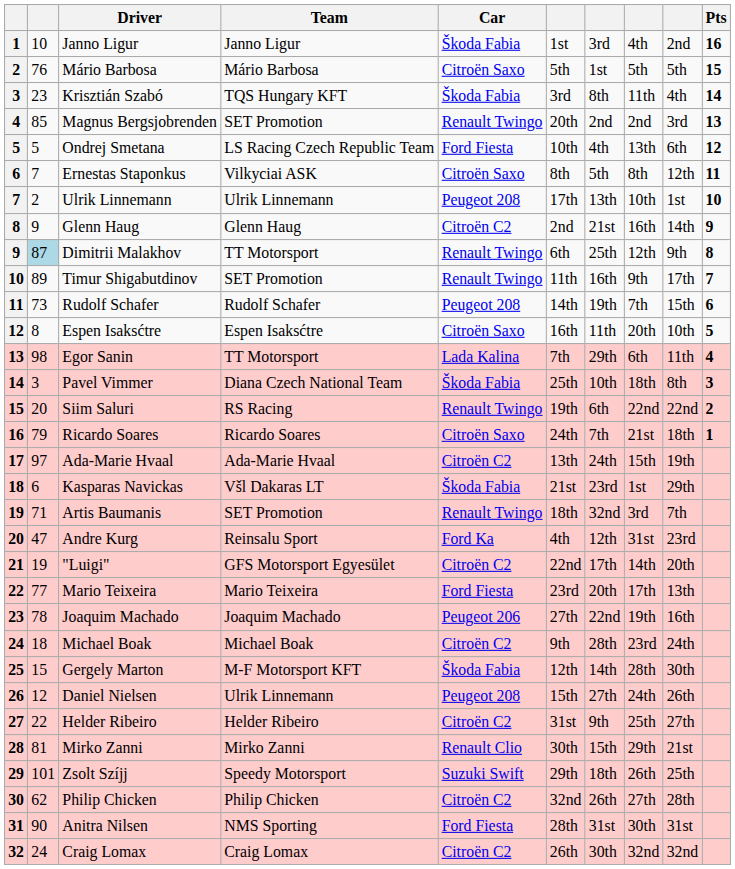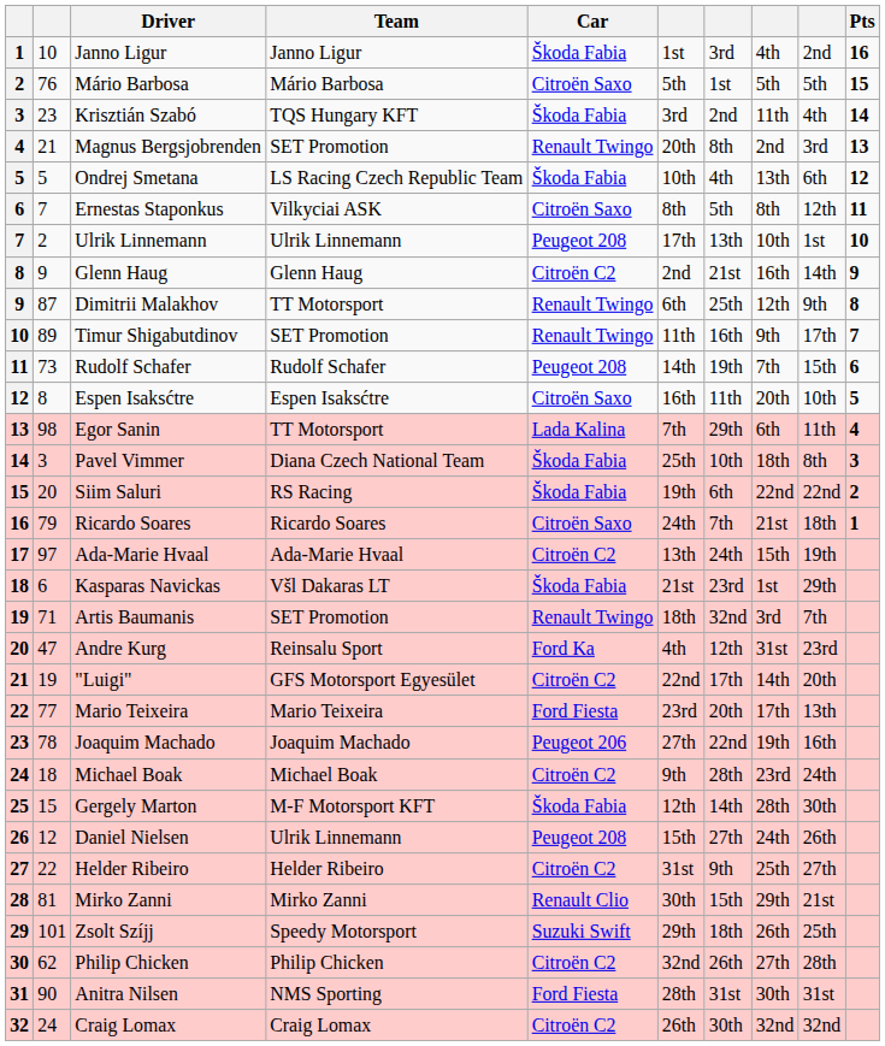 <table class=wikitable style="font-size:95%">
 <tr>
 <th></th>
 <th></th>
 <th>Driver</th>
 <th>Team</th>
 <th>Car</th>
 <th></th>
 <th></th>
 <th></th>
 <th></th>
 <th>Pts</th>
 </tr>
 <tr>
 <th>1</th>
 <td>10</td>
 <td> Janno Ligur</td>
 <td>Janno Ligur</td>
 <td><a href='#'>Škoda Fabia</a></td>
 <td>1st</td>
 <td>3rd</td>
 <td>4th</td>
 <td>2nd</td>
 <td><strong>16</strong></td>
 </tr>
 <tr>
 <th>2</th>
 <td>76</td>
 <td> Mário Barbosa</td>
 <td>Mário Barbosa</td>
 <td><a href='#'>Citroën Saxo</a></td>
 <td>5th</td>
 <td>1st</td>
 <td>5th</td>
 <td>5th</td>
 <td><strong>15</strong></td>
 </tr>
 <tr>
 <th>3</th>
 <td>23</td>
 <td> Krisztián Szabó</td>
 <td>TQS Hungary KFT</td>
 <td><a href='#'>Škoda Fabia</a></td>
 <td>3rd</td>
-<td>8th</td>
+<td>2nd</td>
 <td>11th</td>
 <td>4th</td>
 <td><strong>14</strong></td>
 </tr>
 <tr>
 <th>4</th>
-<td>85</td>
+<td>21</td>
 <td> Magnus Bergsjobrenden</td>
 <td>SET Promotion</td>
 <td><a href='#'>Renault Twingo</a></td>
 <td>20th</td>
-<td>2nd</td>
+<td>8th</td>
 <td>2nd</td>
 <td>3rd</td>
 <td><strong>13</strong></td>
 </tr>
 <tr>
 <th>5</th>
 <td>5</td>
 <td> Ondrej Smetana</td>
 <td>LS Racing Czech Republic Team</td>
-<td><a href='#'>Ford Fiesta</a></td>
+<td><a href='#'>Škoda Fabia</a></td>
 <td>10th</td>
 <td>4th</td>
 <td>13th</td>
 <td>6th</td>
 <td><strong>12</strong></td>
 </tr>
 <tr>
 <th>6</th>
 <td>7</td>
 <td> Ernestas Staponkus</td>
 <td>Vilkyciai ASK</td>
 <td><a href='#'>Citroën Saxo</a></td>
 <td>8th</td>
 <td>5th</td>
 <td>8th</td>
 <td>12th</td>
 <td><strong>11</strong></td>
 </tr>
 <tr>
 <th>7</th>
 <td>2</td>
 <td> Ulrik Linnemann</td>
 <td>Ulrik Linnemann</td>
 <td><a href='#'>Peugeot 208</a></td>
 <td>17th</td>
 <td>13th</td>
 <td>10th</td>
 <td>1st</td>
 <td><strong>10</strong></td>
 </tr>
 <tr>
 <th>8</th>
 <td>9</td>
 <td> Glenn Haug</td>
 <td>Glenn Haug</td>
 <td><a href='#'>Citroën C2</a></td>
 <td>2nd</td>
 <td>21st</td>
 <td>16th</td>
 <td>14th</td>
 <td><strong>9</strong></td>
 </tr>
 <tr>
 <th>9</th>
-<td style="background: lightblue;">87</td>
+<td>87</td>
 <td> Dimitrii Malakhov</td>
 <td>TT Motorsport</td>
 <td><a href='#'>Renault Twingo</a></td>
 <td>6th</td>
 <td>25th</td>
 <td>12th</td>
 <td>9th</td>
 <td><strong>8</strong></td>
 </tr>
 <tr>
 <th>10</th>
 <td>89</td>
 <td> Timur Shigabutdinov</td>
 <td>SET Promotion</td>
 <td><a href='#'>Renault Twingo</a></td>
 <td>11th</td>
 <td>16th</td>
 <td>9th</td>
 <td>17th</td>
 <td><strong>7</strong></td>
 </tr>
 <tr>
 <th>11</th>
 <td>73</td>
 <td> Rudolf Schafer</td>
 <td>Rudolf Schafer</td>
 <td><a href='#'>Peugeot 208</a></td>
 <td>14th</td>
 <td>19th</td>
 <td>7th</td>
 <td>15th</td>
 <td><strong>6</strong></td>
 </tr>
 <tr>
 <th>12</th>
 <td>8</td>
 <td> Espen Isaksćtre</td>
 <td>Espen Isaksćtre</td>
 <td><a href='#'>Citroën Saxo</a></td>
 <td>16th</td>
 <td>11th</td>
 <td>20th</td>
 <td>10th</td>
 <td><strong>5</strong></td>
 </tr>
 <tr>
 <th style="background:#ffcccc;">13</th>
 <td style="background:#ffcccc;">98</td>
 <td style="background:#ffcccc;"> Egor Sanin</td>
 <td style="background:#ffcccc;">TT Motorsport</td>
 <td style="background:#ffcccc;"><a href='#'>Lada Kalina</a></td>
 <td style="background:#ffcccc;">7th</td>
 <td style="background:#ffcccc;">29th</td>
 <td style="background:#ffcccc;">6th</td>
 <td style="background:#ffcccc;">11th</td>
 <td style="background:#ffcccc;"><strong>4</strong></td>
 </tr>
 <tr>
 <th style="background:#ffcccc;">14</th>
 <td style="background:#ffcccc;">3</td>
 <td style="background:#ffcccc;"> Pavel Vimmer</td>
 <td style="background:#ffcccc;">Diana Czech National Team</td>
 <td style="background:#ffcccc;"><a href='#'>Škoda Fabia</a></td>
 <td style="background:#ffcccc;">25th</td>
 <td style="background:#ffcccc;">10th</td>
 <td style="background:#ffcccc;">18th</td>
 <td style="background:#ffcccc;">8th</td>
 <td style="background:#ffcccc;"><strong>3</strong></td>
 </tr>
 <tr>
 <th style="background:#ffcccc;">15</th>
 <td style="background:#ffcccc;">20</td>
 <td style="background:#ffcccc;"> Siim Saluri</td>
 <td style="background:#ffcccc;">RS Racing</td>
-<td style="background:#ffcccc;"><a href='#'>Renault Twingo</a></td>
+<td style="background:#ffcccc;"><a href='#'>Škoda Fabia</a></td>
 <td style="background:#ffcccc;">19th</td>
 <td style="background:#ffcccc;">6th</td>
 <td style="background:#ffcccc;">22nd</td>
 <td style="background:#ffcccc;">22nd</td>
 <td style="background:#ffcccc;"><strong>2</strong></td>
 </tr>
 <tr>
 <th style="background:#ffcccc;">16</th>
 <td style="background:#ffcccc;">79</td>
 <td style="background:#ffcccc;"> Ricardo Soares</td>
 <td style="background:#ffcccc;">Ricardo Soares</td>
 <td style="background:#ffcccc;"><a href='#'>Citroën Saxo</a></td>
 <td style="background:#ffcccc;">24th</td>
 <td style="background:#ffcccc;">7th</td>
 <td style="background:#ffcccc;">21st</td>
 <td style="background:#ffcccc;">18th</td>
 <td style="background:#ffcccc;"><strong>1</strong></td>
 </tr>
 <tr>
 <th style="background:#ffcccc;">17</th>
 <td style="background:#ffcccc;">97</td>
 <td style="background:#ffcccc;"> Ada-Marie Hvaal</td>
 <td style="background:#ffcccc;">Ada-Marie Hvaal</td>
 <td style="background:#ffcccc;"><a href='#'>Citroën C2</a></td>
 <td style="background:#ffcccc;">13th</td>
 <td style="background:#ffcccc;">24th</td>
 <td style="background:#ffcccc;">15th</td>
 <td style="background:#ffcccc;">19th</td>
 <td style="background:#ffcccc;"></td>
 </tr>
 <tr>
 <th style="background:#ffcccc;">18</th>
 <td style="background:#ffcccc;">6</td>
 <td style="background:#ffcccc;"> Kasparas Navickas</td>
 <td style="background:#ffcccc;">Všl Dakaras LT</td>
 <td style="background:#ffcccc;"><a href='#'>Škoda Fabia</a></td>
 <td style="background:#ffcccc;">21st</td>
 <td style="background:#ffcccc;">23rd</td>
 <td style="background:#ffcccc;">1st</td>
 <td style="background:#ffcccc;">29th</td>
 <td style="background:#ffcccc;"></td>
 </tr>
 <tr>
 <th style="background:#ffcccc;">19</th>
 <td style="background:#ffcccc;">71</td>
 <td style="background:#ffcccc;"> Artis Baumanis</td>
 <td style="background:#ffcccc;">SET Promotion</td>
 <td style="background:#ffcccc;"><a href='#'>Renault Twingo</a></td>
 <td style="background:#ffcccc;">18th</td>
 <td style="background:#ffcccc;">32nd</td>
 <td style="background:#ffcccc;">3rd</td>
 <td style="background:#ffcccc;">7th</td>
 <td style="background:#ffcccc;"></td>
 </tr>
 <tr>
 <th style="background:#ffcccc;">20</th>
 <td style="background:#ffcccc;">47</td>
 <td style="background:#ffcccc;"> Andre Kurg</td>
 <td style="background:#ffcccc;">Reinsalu Sport</td>
 <td style="background:#ffcccc;"><a href='#'>Ford Ka</a></td>
 <td style="background:#ffcccc;">4th</td>
 <td style="background:#ffcccc;">12th</td>
 <td style="background:#ffcccc;">31st</td>
 <td style="background:#ffcccc;">23rd</td>
 <td style="background:#ffcccc;"></td>
 </tr>
 <tr>
 <th style="background:#ffcccc;">21</th>
 <td style="background:#ffcccc;">19</td>
 <td style="background:#ffcccc;"> "Luigi"</td>
 <td style="background:#ffcccc;">GFS Motorsport Egyesület</td>
 <td style="background:#ffcccc;"><a href='#'>Citroën C2</a></td>
 <td style="background:#ffcccc;">22nd</td>
 <td style="background:#ffcccc;">17th</td>
 <td style="background:#ffcccc;">14th</td>
 <td style="background:#ffcccc;">20th</td>
 <td style="background:#ffcccc;"></td>
 </tr>
 <tr>
 <th style="background:#ffcccc;">22</th>
 <td style="background:#ffcccc;">77</td>
 <td style="background:#ffcccc;"> Mario Teixeira</td>
 <td style="background:#ffcccc;">Mario Teixeira</td>
 <td style="background:#ffcccc;"><a href='#'>Ford Fiesta</a></td>
 <td style="background:#ffcccc;">23rd</td>
 <td style="background:#ffcccc;">20th</td>
 <td style="background:#ffcccc;">17th</td>
 <td style="background:#ffcccc;">13th</td>
 <td style="background:#ffcccc;"></td>
 </tr>
 <tr>
 <th style="background:#ffcccc;">23</th>
 <td style="background:#ffcccc;">78</td>
 <td style="background:#ffcccc;"> Joaquim Machado</td>
 <td style="background:#ffcccc;">Joaquim Machado</td>
 <td style="background:#ffcccc;"><a href='#'>Peugeot 206</a></td>
 <td style="background:#ffcccc;">27th</td>
 <td style="background:#ffcccc;">22nd</td>
 <td style="background:#ffcccc;">19th</td>
 <td style="background:#ffcccc;">16th</td>
 <td style="background:#ffcccc;"></td>
 </tr>
 <tr>
 <th style="background:#ffcccc;">24</th>
 <td style="background:#ffcccc;">18</td>
 <td style="background:#ffcccc;"> Michael Boak</td>
 <td style="background:#ffcccc;">Michael Boak</td>
 <td style="background:#ffcccc;"><a href='#'>Citroën C2</a></td>
 <td style="background:#ffcccc;">9th</td>
 <td style="background:#ffcccc;">28th</td>
 <td style="background:#ffcccc;">23rd</td>
 <td style="background:#ffcccc;">24th</td>
 <td style="background:#ffcccc;"></td>
 </tr>
 <tr>
 <th style="background:#ffcccc;">25</th>
 <td style="background:#ffcccc;">15</td>
 <td style="background:#ffcccc;"> Gergely Marton</td>
 <td style="background:#ffcccc;">M-F Motorsport KFT</td>
 <td style="background:#ffcccc;"><a href='#'>Škoda Fabia</a></td>
 <td style="background:#ffcccc;">12th</td>
 <td style="background:#ffcccc;">14th</td>
 <td style="background:#ffcccc;">28th</td>
 <td style="background:#ffcccc;">30th</td>
 <td style="background:#ffcccc;"></td>
 </tr>
 <tr>
 <th style="background:#ffcccc;">26</th>
 <td style="background:#ffcccc;">12</td>
 <td style="background:#ffcccc;"> Daniel Nielsen</td>
 <td style="background:#ffcccc;">Ulrik Linnemann</td>
 <td style="background:#ffcccc;"><a href='#'>Peugeot 208</a></td>
 <td style="background:#ffcccc;">15th</td>
 <td style="background:#ffcccc;">27th</td>
 <td style="background:#ffcccc;">24th</td>
 <td style="background:#ffcccc;">26th</td>
 <td style="background:#ffcccc;"></td>
 </tr>
 <tr>
 <th style="background:#ffcccc;">27</th>
 <td style="background:#ffcccc;">22</td>
 <td style="background:#ffcccc;"> Helder Ribeiro</td>
 <td style="background:#ffcccc;">Helder Ribeiro</td>
 <td style="background:#ffcccc;"><a href='#'>Citroën C2</a></td>
 <td style="background:#ffcccc;">31st</td>
 <td style="background:#ffcccc;">9th</td>
 <td style="background:#ffcccc;">25th</td>
 <td style="background:#ffcccc;">27th</td>
 <td style="background:#ffcccc;"></td>
 </tr>
 <tr>
 <th style="background:#ffcccc;">28</th>
 <td style="background:#ffcccc;">81</td>
 <td style="background:#ffcccc;"> Mirko Zanni</td>
 <td style="background:#ffcccc;">Mirko Zanni</td>
 <td style="background:#ffcccc;"><a href='#'>Renault Clio</a></td>
 <td style="background:#ffcccc;">30th</td>
 <td style="background:#ffcccc;">15th</td>
 <td style="background:#ffcccc;">29th</td>
 <td style="background:#ffcccc;">21st</td>
 <td style="background:#ffcccc;"></td>
 </tr>
 <tr>
 <th style="background:#ffcccc;">29</th>
 <td style="background:#ffcccc;">101</td>
 <td style="background:#ffcccc;"> Zsolt Szíjj</td>
 <td style="background:#ffcccc;">Speedy Motorsport</td>
 <td style="background:#ffcccc;"><a href='#'>Suzuki Swift</a></td>
 <td style="background:#ffcccc;">29th</td>
 <td style="background:#ffcccc;">18th</td>
 <td style="background:#ffcccc;">26th</td>
 <td style="background:#ffcccc;">25th</td>
 <td style="background:#ffcccc;"></td>
 </tr>
 <tr>
 <th style="background:#ffcccc;">30</th>
 <td style="background:#ffcccc;">62</td>
 <td style="background:#ffcccc;"> Philip Chicken</td>
 <td style="background:#ffcccc;">Philip Chicken</td>
 <td style="background:#ffcccc;"><a href='#'>Citroën C2</a></td>
 <td style="background:#ffcccc;">32nd</td>
 <td style="background:#ffcccc;">26th</td>
 <td style="background:#ffcccc;">27th</td>
 <td style="background:#ffcccc;">28th</td>
 <td style="background:#ffcccc;"></td>
 </tr>
 <tr>
 <th style="background:#ffcccc;">31</th>
 <td style="background:#ffcccc;">90</td>
 <td style="background:#ffcccc;"> Anitra Nilsen</td>
 <td style="background:#ffcccc;">NMS Sporting</td>
 <td style="background:#ffcccc;"><a href='#'>Ford Fiesta</a></td>
 <td style="background:#ffcccc;">28th</td>
 <td style="background:#ffcccc;">31st</td>
 <td style="background:#ffcccc;">30th</td>
 <td style="background:#ffcccc;">31st</td>
 <td style="background:#ffcccc;"></td>
 </tr>
 <tr>
 <th style="background:#ffcccc;">32</th>
 <td style="background:#ffcccc;">24</td>
 <td style="background:#ffcccc;"> Craig Lomax</td>
 <td style="background:#ffcccc;">Craig Lomax</td>
 <td style="background:#ffcccc;"><a href='#'>Citroën C2</a></td>
 <td style="background:#ffcccc;">26th</td>
 <td style="background:#ffcccc;">30th</td>
 <td style="background:#ffcccc;">32nd</td>
 <td style="background:#ffcccc;">32nd</td>
 <td style="background:#ffcccc;"></td>
 </tr>
 </table>
